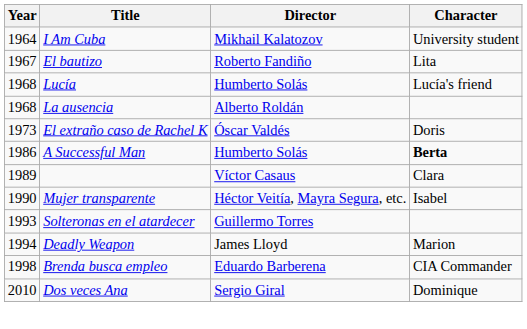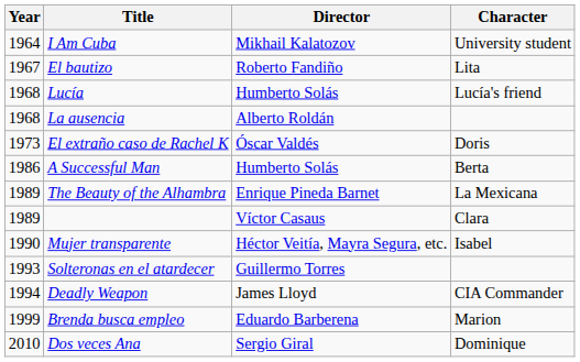 <table class=wikitable>
 <tr>
 <th>Year</th>
 <th>Title</th>
 <th>Director</th>
 <th>Character</th>
 </tr>
 <tr>
 <td>1964</td>
 <td><em><a href='#'>I Am Cuba</a></em></td>
 <td><a href='#'>Mikhail Kalatozov</a></td>
 <td>University student</td>
 </tr>
 <tr>
 <td>1967</td>
 <td><em><a href='#'>El bautizo</a></em></td>
 <td><a href='#'>Roberto Fandiño</a></td>
 <td>Lita</td>
 </tr>
 <tr>
 <td>1968</td>
 <td><em><a href='#'>Lucía</a></em></td>
 <td><a href='#'>Humberto Solás</a></td>
 <td>Lucía's friend</td>
 </tr>
 <tr>
 <td>1968</td>
 <td><em><a href='#'>La ausencia</a></em></td>
 <td><a href='#'>Alberto Roldán</a></td>
 </tr>
 <tr>
 <td>1973</td>
 <td><em><a href='#'>El extraño caso de Rachel K</a></em></td>
 <td><a href='#'>Óscar Valdés</a></td>
 <td>Doris</td>
 </tr>
 <tr>
 <td>1986</td>
 <td><em><a href='#'>A Successful Man</a></em></td>
 <td><a href='#'>Humberto Solás</a></td>
-<td><strong>Berta</strong></td>
+<td>Berta</td>
+</tr>
+<tr>
+<td>1989</td>
+<td><em><a href='#'>The Beauty of the Alhambra</a></em></td>
+<td><a href='#'>Enrique Pineda Barnet</a></td>
+<td>La Mexicana</td>
 </tr>
 <tr>
 <td>1989</td>
 <td><em></em></td>
 <td><a href='#'>Víctor Casaus</a></td>
 <td>Clara</td>
 </tr>
 <tr>
 <td>1990</td>
 <td><em><a href='#'>Mujer transparente</a></em></td>
 <td><a href='#'>Héctor Veitía</a>, <a href='#'>Mayra Segura</a>, etc.</td>
 <td>Isabel</td>
 </tr>
 <tr>
 <td>1993</td>
 <td><em><a href='#'>Solteronas en el atardecer</a></em></td>
 <td><a href='#'>Guillermo Torres</a></td>
 <td></td>
 </tr>
 <tr>
 <td>1994</td>
 <td><em><a href='#'>Deadly Weapon</a></em></td>
 <td>James Lloyd</td>
-<td>Marion</td>
+<td>CIA Commander</td>
 </tr>
 <tr>
-<td>1998</td>
+<td>1999</td>
 <td><em><a href='#'>Brenda busca empleo</a></em></td>
 <td><a href='#'>Eduardo Barberena</a></td>
-<td>CIA Commander</td>
+<td>Marion</td>
 </tr>
 <tr>
 <td>2010</td>
 <td><em><a href='#'>Dos veces Ana</a></em></td>
 <td><a href='#'>Sergio Giral</a></td>
 <td>Dominique</td>
 </tr>
 </table>
